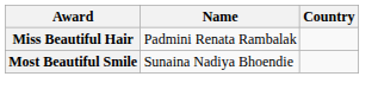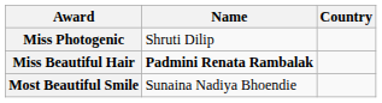 <table class="wikitable">
 <tr>
 <th>Award</th>
 <th>Name</th>
 <th>Country</th>
 </tr>
 <tr>
+<th>Miss Photogenic</th>
+<td>Shruti Dilip</td>
+<td></td>
+</tr>
+<tr>
 <th>Miss Beautiful Hair</th>
-<td>Padmini Renata Rambalak</td>
+<td><strong>Padmini Renata Rambalak</strong></td>
 <td></td>
 </tr>
 <tr>
 <th>Most Beautiful Smile</th>
 <td>Sunaina Nadiya Bhoendie</td>
 <td></td>
 </tr>
 </table>
